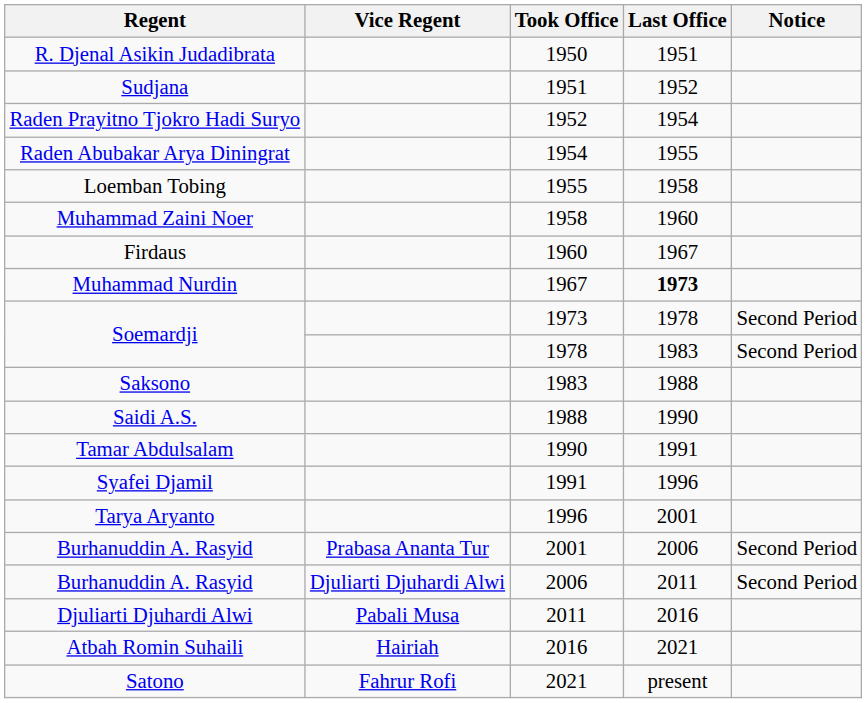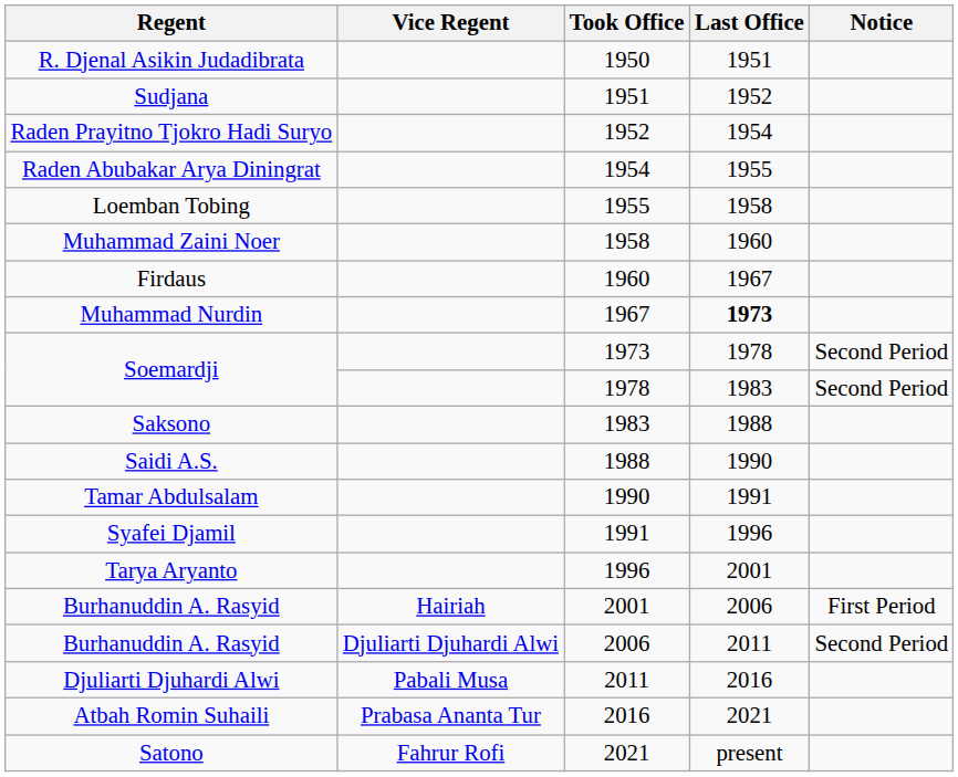 <table class="wikitable" style="text-align:center;">
 <tr>
 <th>Regent</th>
 <th>Vice Regent</th>
 <th>Took Office</th>
 <th>Last Office</th>
 <th>Notice</th>
 </tr>
 <tr>
 <td><a href='#'>R. Djenal Asikin Judadibrata</a></td>
 <td></td>
 <td>1950</td>
 <td>1951</td>
 <td></td>
 </tr>
 <tr>
 <td><a href='#'>Sudjana</a></td>
 <td></td>
 <td>1951</td>
 <td>1952</td>
 <td></td>
 </tr>
 <tr>
 <td><a href='#'>Raden Prayitno Tjokro Hadi Suryo</a></td>
 <td></td>
 <td>1952</td>
 <td>1954</td>
 <td></td>
 </tr>
 <tr>
 <td><a href='#'>Raden Abubakar Arya Diningrat</a></td>
 <td></td>
 <td>1954</td>
 <td>1955</td>
 <td></td>
 </tr>
 <tr>
 <td>Loemban Tobing</td>
 <td></td>
 <td>1955</td>
 <td>1958</td>
 <td></td>
 </tr>
 <tr>
 <td><a href='#'>Muhammad Zaini Noer</a></td>
 <td></td>
 <td>1958</td>
 <td>1960</td>
 <td></td>
 </tr>
 <tr>
 <td>Firdaus</td>
 <td></td>
 <td>1960</td>
 <td>1967</td>
 <td></td>
 </tr>
 <tr>
 <td><a href='#'>Muhammad Nurdin</a></td>
 <td></td>
 <td>1967</td>
 <td><strong>1973</strong></td>
 <td></td>
 </tr>
 <tr>
 <td rowspan="2"><a href='#'>Soemardji</a></td>
 <td></td>
 <td>1973</td>
 <td>1978</td>
 <td>Second Period</td>
 </tr>
 <tr>
 <td></td>
 <td>1978</td>
 <td>1983</td>
 <td>Second Period</td>
 </tr>
 <tr>
 <td><a href='#'>Saksono</a></td>
 <td></td>
 <td>1983</td>
 <td>1988</td>
 <td></td>
 </tr>
 <tr>
 <td><a href='#'>Saidi A.S.</a></td>
 <td></td>
 <td>1988</td>
 <td>1990</td>
 <td></td>
 </tr>
 <tr>
 <td><a href='#'>Tamar Abdulsalam</a></td>
 <td></td>
 <td>1990</td>
 <td>1991</td>
 <td></td>
 </tr>
 <tr>
 <td><a href='#'>Syafei Djamil</a></td>
 <td></td>
 <td>1991</td>
 <td>1996</td>
 <td></td>
 </tr>
 <tr>
 <td><a href='#'>Tarya Aryanto</a></td>
 <td></td>
 <td>1996</td>
 <td>2001</td>
 <td></td>
 </tr>
 <tr>
 <td><a href='#'>Burhanuddin A. Rasyid</a></td>
-<td><a href='#'>Prabasa Ananta Tur</a></td>
+<td><a href='#'>Hairiah</a></td>
 <td>2001</td>
 <td>2006</td>
-<td>Second Period</td>
+<td>First Period</td>
 </tr>
 <tr>
 <td><a href='#'>Burhanuddin A. Rasyid</a></td>
 <td><a href='#'>Djuliarti Djuhardi Alwi</a></td>
 <td>2006</td>
 <td>2011</td>
 <td>Second Period</td>
 </tr>
 <tr>
 <td><a href='#'>Djuliarti Djuhardi Alwi</a></td>
 <td><a href='#'>Pabali Musa</a></td>
 <td>2011</td>
 <td>2016</td>
 <td></td>
 </tr>
 <tr>
 <td><a href='#'>Atbah Romin Suhaili</a></td>
-<td><a href='#'>Hairiah</a></td>
+<td><a href='#'>Prabasa Ananta Tur</a></td>
 <td>2016</td>
 <td>2021</td>
 <td></td>
 </tr>
 <tr>
 <td><a href='#'>Satono</a></td>
 <td><a href='#'>Fahrur Rofi</a></td>
 <td>2021</td>
 <td>present</td>
 <td></td>
 </tr>
 </table>
